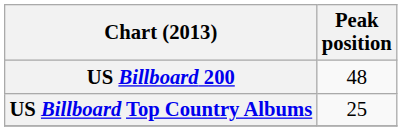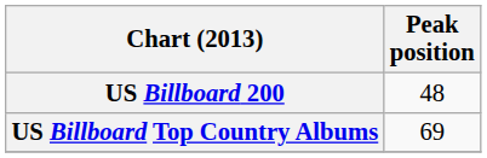 <table class="wikitable plainrowheaders">
 <tr>
 <th>Chart (2013)</th>
 <th>Peak<br>position</th>
 </tr>
 <tr>
 <th scope="row">US <a href='#'><em>Billboard</em> 200</a></th>
 <td align="center">48</td>
 </tr>
 <tr>
 <th scope="row">US <em><a href='#'>Billboard</a></em> <a href='#'>Top Country Albums</a></th>
-<td align="center">25</td>
+<td align="center">69</td>
 </tr>
 <tr>
 </tr>
 </table>
